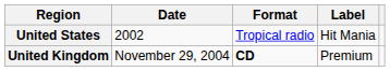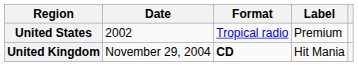 <table class="wikitable plainrowheaders">
 <tr>
 <th scope="col">Region</th>
 <th scope="col">Date</th>
 <th scope="col">Format</th>
 <th scope="col">Label</th>
 <th scope="col"></th>
 </tr>
 <tr>
 <th scope="row">United States</th>
 <td>2002</td>
 <td><a href='#'>Tropical radio</a></td>
-<td>Hit Mania</td>
+<td>Premium</td>
 <td></td>
 </tr>
 <tr>
 <th scope="row">United Kingdom</th>
 <td>November 29, 2004</td>
 <td><strong>CD</strong></td>
-<td>Premium</td>
+<td>Hit Mania</td>
 <td></td>
 </tr>
 </table>
